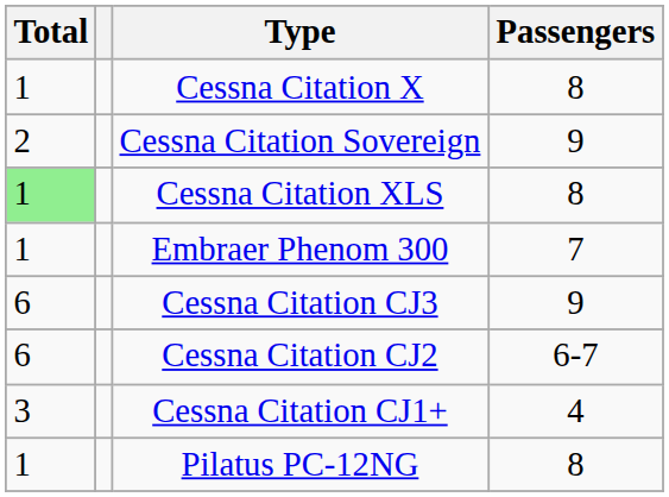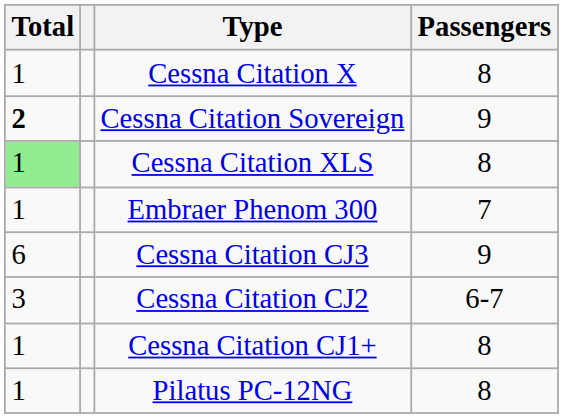 <table class="wikitable">
 <tr>
 <th>Total</th>
 <th></th>
 <th>Type</th>
 <th>Passengers</th>
 </tr>
 <tr>
 <td>1</td>
 <td></td>
 <td align="center"><a href='#'>Cessna Citation X</a></td>
 <td align=center>8</td>
 </tr>
 <tr>
-<td>2</td>
+<td><strong>2</strong></td>
 <td></td>
 <td align="center"><a href='#'>Cessna Citation Sovereign</a></td>
 <td align=center>9</td>
 </tr>
 <tr>
 <td style="background: lightgreen;">1</td>
 <td></td>
 <td align="center"><a href='#'>Cessna Citation XLS</a></td>
 <td align=center>8</td>
 </tr>
 <tr>
 <td>1</td>
 <td></td>
 <td align="center"><a href='#'>Embraer Phenom 300</a></td>
 <td align=center>7</td>
 </tr>
 <tr>
 <td>6</td>
 <td></td>
 <td align="center"><a href='#'>Cessna Citation CJ3</a></td>
 <td align=center>9</td>
 </tr>
 <tr>
-<td>6</td>
+<td>3</td>
 <td></td>
 <td align="center"><a href='#'>Cessna Citation CJ2</a></td>
 <td align=center>6-7</td>
 </tr>
 <tr>
-<td>3</td>
+<td>1</td>
 <td></td>
 <td align="center"><a href='#'>Cessna Citation CJ1+</a></td>
-<td align=center>4</td>
+<td align=center>8</td>
 </tr>
 <tr>
 <td>1</td>
 <td></td>
 <td align="center"><a href='#'>Pilatus PC-12NG</a></td>
 <td align=center>8</td>
 </tr>
 </table>
